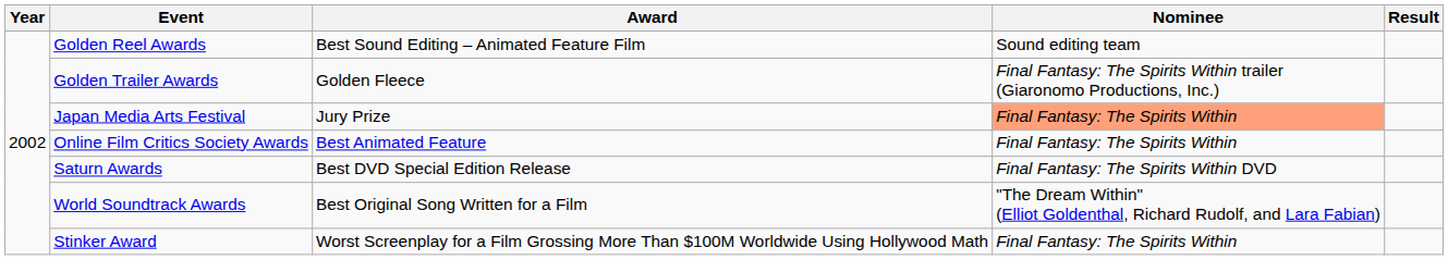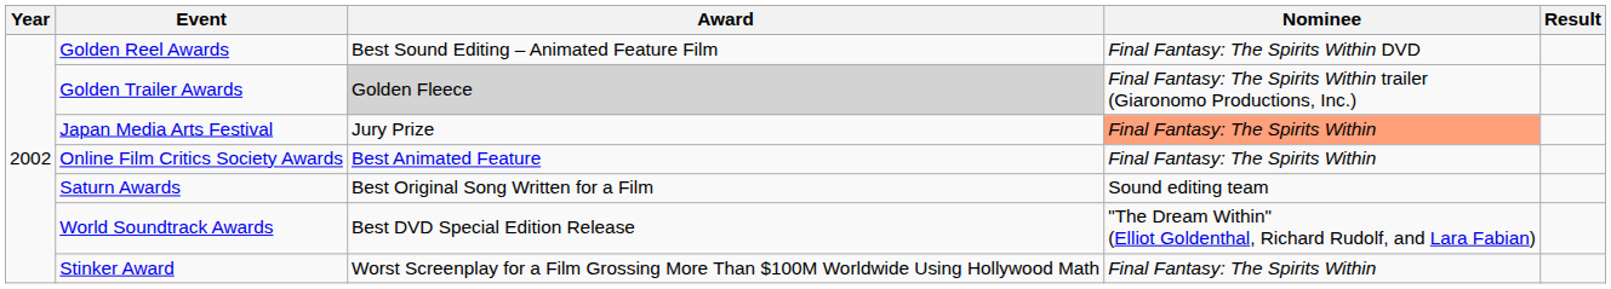 <table class="wikitable">
 <tr>
 <th>Year</th>
 <th>Event</th>
 <th>Award</th>
 <th>Nominee</th>
 <th>Result</th>
 </tr>
 <tr>
 <td rowspan=7>2002</td>
 <td><a href='#'>Golden Reel Awards</a></td>
 <td>Best Sound Editing – Animated Feature Film</td>
-<td>Sound editing team</td>
+<td><em>Final Fantasy: The Spirits Within</em> DVD</td>
 <td></td>
 </tr>
 <tr>
 <td><a href='#'>Golden Trailer Awards</a></td>
-<td>Golden Fleece</td>
+<td style="background: lightgrey;">Golden Fleece</td>
 <td><em>Final Fantasy: The Spirits Within</em> trailer<br>(Giaronomo Productions, Inc.)</td>
 <td></td>
 </tr>
 <tr>
 <td><a href='#'>Japan Media Arts Festival</a></td>
 <td>Jury Prize</td>
 <td style="background: lightsalmon;"><em>Final Fantasy: The Spirits Within</em></td>
 <td></td>
 </tr>
 <tr>
 <td><a href='#'>Online Film Critics Society Awards</a></td>
 <td><a href='#'>Best Animated Feature</a></td>
 <td><em>Final Fantasy: The Spirits Within</em></td>
 <td></td>
 </tr>
 <tr>
 <td><a href='#'>Saturn Awards</a></td>
-<td>Best DVD Special Edition Release</td>
-<td><em>Final Fantasy: The Spirits Within</em> DVD</td>
+<td>Best Original Song Written for a Film</td>
+<td>Sound editing team</td>
 <td></td>
 </tr>
 <tr>
 <td><a href='#'>World Soundtrack Awards</a></td>
-<td>Best Original Song Written for a Film</td>
+<td>Best DVD Special Edition Release</td>
 <td>"The Dream Within"<br> (<a href='#'>Elliot Goldenthal</a>, Richard Rudolf, and <a href='#'>Lara Fabian</a>)</td>
 <td></td>
 </tr>
 <tr>
 <td><a href='#'>Stinker Award</a></td>
 <td>Worst Screenplay for a Film Grossing More Than $100M Worldwide Using Hollywood Math</td>
 <td><em>Final Fantasy: The Spirits Within</em></td>
 <td></td>
 </tr>
 </table>
